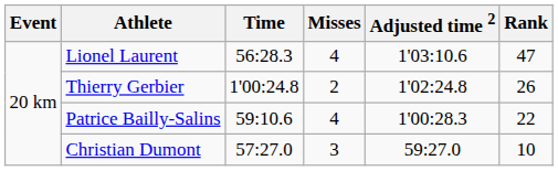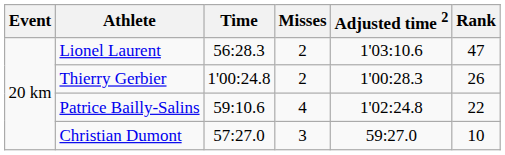 <table class="wikitable" style="font-size:90%">
 <tr>
 <th>Event</th>
 <th>Athlete</th>
 <th>Time</th>
 <th>Misses</th>
 <th>Adjusted time <sup>2</sup></th>
 <th>Rank</th>
 </tr>
 <tr>
 <td rowspan="4">20 km</td>
 <td><a href='#'>Lionel Laurent</a></td>
 <td align="center">56:28.3</td>
-<td align="center">4</td>
+<td align="center">2</td>
 <td align="center">1'03:10.6</td>
 <td align="center">47</td>
 </tr>
 <tr>
 <td><a href='#'>Thierry Gerbier</a></td>
 <td align="center">1'00:24.8</td>
 <td align="center">2</td>
-<td align="center">1'02:24.8</td>
+<td align="center">1'00:28.3</td>
 <td align="center">26</td>
 </tr>
 <tr>
 <td><a href='#'>Patrice Bailly-Salins</a></td>
 <td align="center">59:10.6</td>
 <td align="center">4</td>
-<td align="center">1'00:28.3</td>
+<td align="center">1'02:24.8</td>
 <td align="center">22</td>
 </tr>
 <tr>
 <td><a href='#'>Christian Dumont</a></td>
 <td align="center">57:27.0</td>
 <td align="center">3</td>
 <td align="center">59:27.0</td>
 <td align="center">10</td>
 </tr>
 </table>
